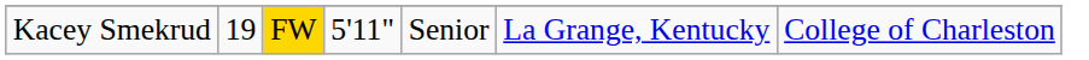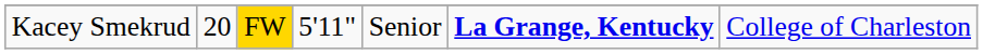 <table class="wikitable sortable" style="text-align:center;" border="1">
 <tr align=center>
 </tr>
 <tr>
 <td>Kacey Smekrud</td>
-<td>19</td>
+<td>20</td>
 <td style="background: gold;">FW</td>
 <td>5'11"</td>
 <td>Senior</td>
-<td><a href='#'>La Grange, Kentucky</a></td>
+<td><strong><a href='#'>La Grange, Kentucky</a></strong></td>
 <td><a href='#'>College of Charleston</a></td>
 </tr>
 </table>
